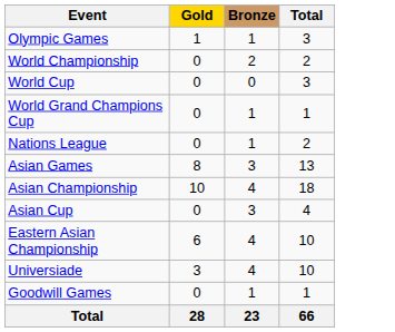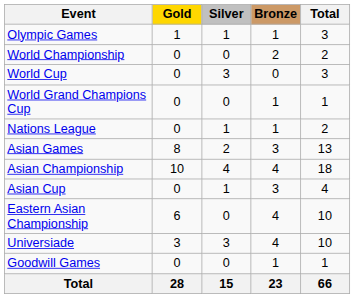 <table class="wikitable sortable" style="text-align:center;">
 <tr>
 <th width=180>Event</th>
 <th scope="col" style="background:gold; width:55px;">Gold</th>
+<th scope="col" style="background:silver; width:55px;">Silver</th>
 <th scope="col" style="background:#cc9966; width:55px;">Bronze</th>
 <th width=55>Total</th>
 </tr>
 <tr>
 <td align=left><a href='#'>Olympic Games</a></td>
 <td>1</td>
 <td>1</td>
+<td>1</td>
 <td>3</td>
 </tr>
 <tr>
 <td align=left><a href='#'>World Championship</a></td>
+<td>0</td>
 <td>0</td>
 <td>2</td>
 <td>2</td>
 </tr>
 <tr>
 <td align=left><a href='#'>World Cup</a></td>
 <td>0</td>
+<td>3</td>
 <td>0</td>
 <td>3</td>
 </tr>
 <tr>
 <td align=left><a href='#'>World Grand Champions Cup</a></td>
+<td>0</td>
 <td>0</td>
 <td>1</td>
 <td>1</td>
 </tr>
 <tr>
 <td align=left><a href='#'>Nations League</a></td>
 <td>0</td>
 <td>1</td>
+<td>1</td>
 <td>2</td>
 </tr>
 <tr>
 <td align=left><a href='#'>Asian Games</a></td>
 <td>8</td>
+<td>2</td>
 <td>3</td>
 <td>13</td>
 </tr>
 <tr>
 <td align=left><a href='#'>Asian Championship</a></td>
 <td>10</td>
 <td>4</td>
+<td>4</td>
 <td>18</td>
 </tr>
 <tr>
 <td align=left><a href='#'>Asian Cup</a></td>
 <td>0</td>
+<td>1</td>
 <td>3</td>
 <td>4</td>
 </tr>
 <tr>
 <td align=left><a href='#'>Eastern Asian Championship</a></td>
 <td>6</td>
+<td>0</td>
 <td>4</td>
 <td>10</td>
 </tr>
 <tr>
 <td align=left><a href='#'>Universiade</a></td>
+<td>3</td>
 <td>3</td>
 <td>4</td>
 <td>10</td>
 </tr>
 <tr>
 <td align=left><a href='#'>Goodwill Games</a></td>
 <td>0</td>
+<td>0</td>
 <td>1</td>
 <td>1</td>
 </tr>
 <tr>
 <th>Total</th>
 <th>28</th>
+<th>15</th>
 <th>23</th>
 <th>66</th>
 </tr>
 </table>
